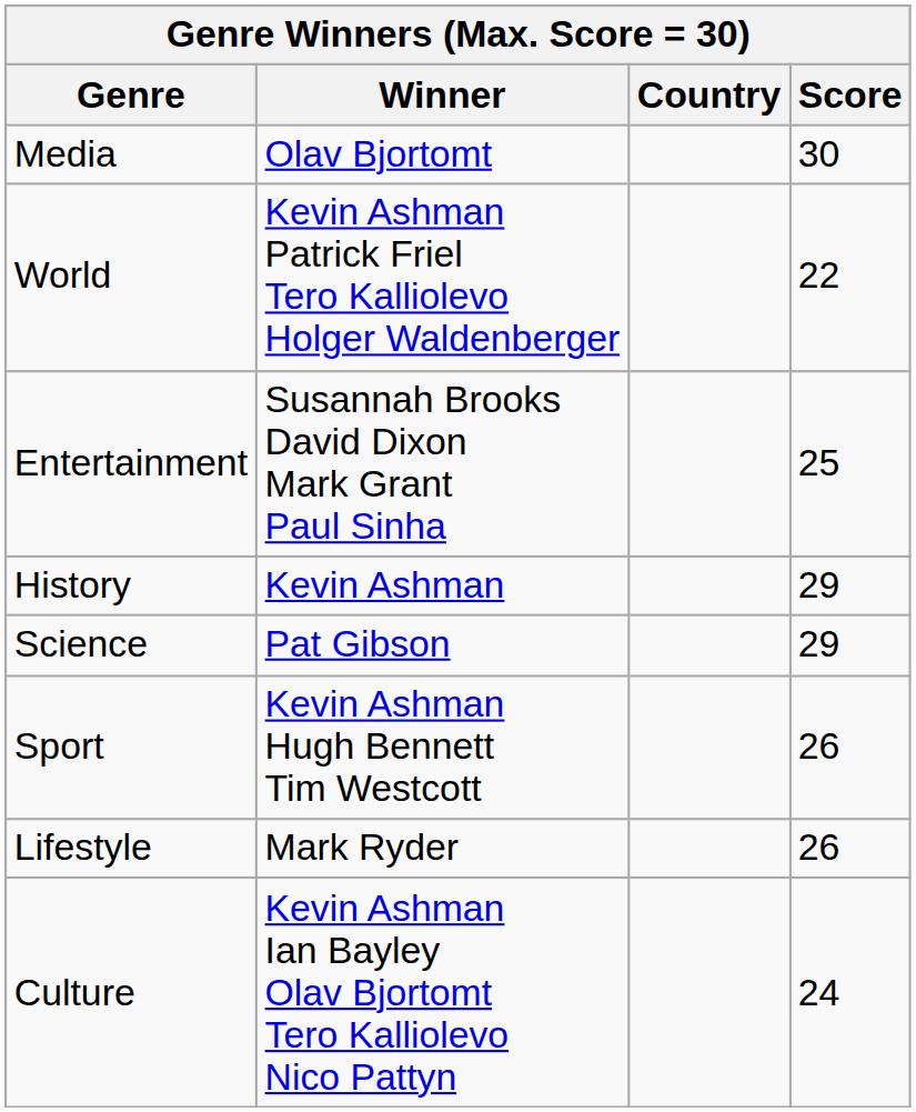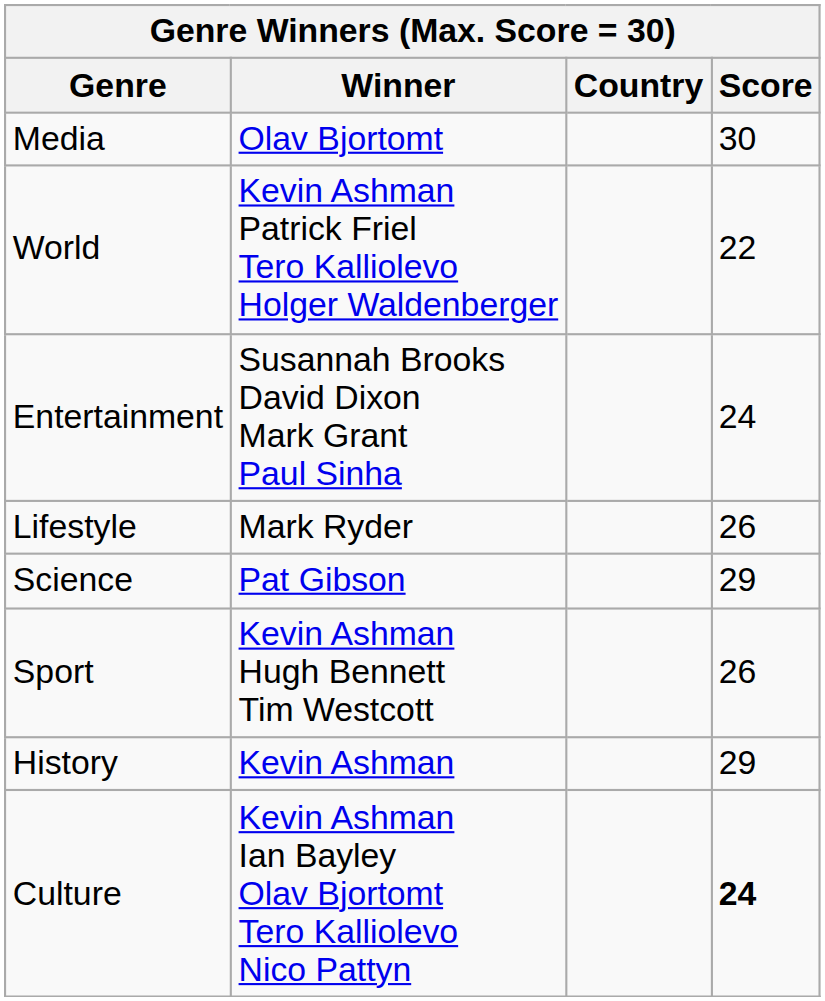 <table class="wikitable">
 <tr>
 <th colspan="4">Genre Winners (Max. Score = 30)</th>
 </tr>
 <tr>
 <th>Genre</th>
 <th>Winner</th>
 <th>Country</th>
 <th>Score</th>
 </tr>
 <tr>
 <td>Media</td>
 <td><a href='#'>Olav Bjortomt</a></td>
 <td></td>
 <td>30</td>
 </tr>
 <tr>
 <td>World</td>
 <td><a href='#'>Kevin Ashman</a><br>Patrick Friel<br><a href='#'>Tero Kalliolevo</a><br><a href='#'>Holger Waldenberger</a></td>
 <td><br><br><br></td>
 <td>22</td>
 </tr>
 <tr>
 <td>Entertainment</td>
 <td>Susannah Brooks<br>David Dixon<br>Mark Grant<br><a href='#'>Paul Sinha</a></td>
 <td><br><br><br></td>
-<td>25</td>
+<td>24</td>
 </tr>
 <tr>
-<td>History</td>
-<td><a href='#'>Kevin Ashman</a></td>
+<td>Lifestyle</td>
+<td>Mark Ryder</td>
 <td></td>
-<td>29</td>
+<td>26</td>
 </tr>
 <tr>
 <td>Science</td>
 <td><a href='#'>Pat Gibson</a></td>
 <td></td>
 <td>29</td>
 </tr>
 <tr>
 <td>Sport</td>
 <td><a href='#'>Kevin Ashman</a><br>Hugh Bennett<br>Tim Westcott</td>
 <td><br><br></td>
 <td>26</td>
 </tr>
 <tr>
-<td>Lifestyle</td>
-<td>Mark Ryder</td>
+<td>History</td>
+<td><a href='#'>Kevin Ashman</a></td>
 <td></td>
-<td>26</td>
+<td>29</td>
 </tr>
 <tr>
 <td>Culture</td>
 <td><a href='#'>Kevin Ashman</a><br>Ian Bayley<br><a href='#'>Olav Bjortomt</a><br><a href='#'>Tero Kalliolevo</a><br><a href='#'>Nico Pattyn</a></td>
 <td><br><br><br><br></td>
-<td>24</td>
+<td><strong>24</strong></td>
 </tr>
 <tr>
 </tr>
 </table>
